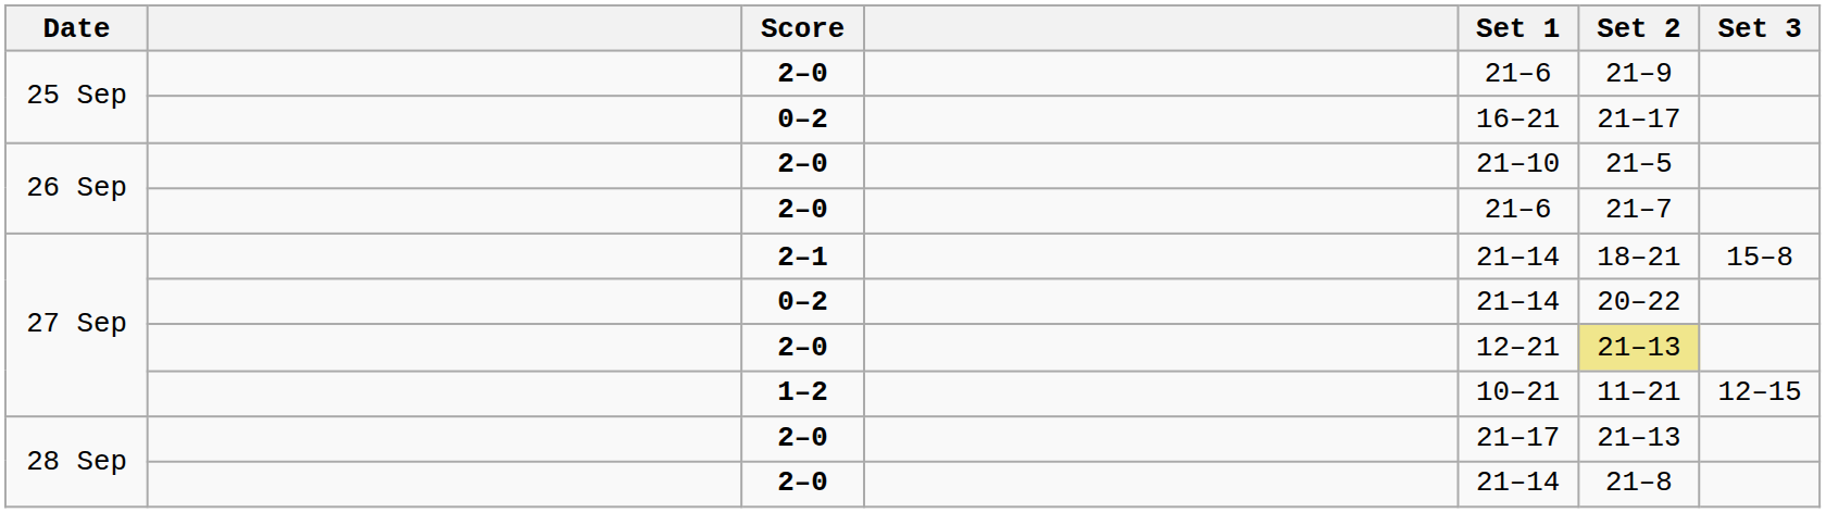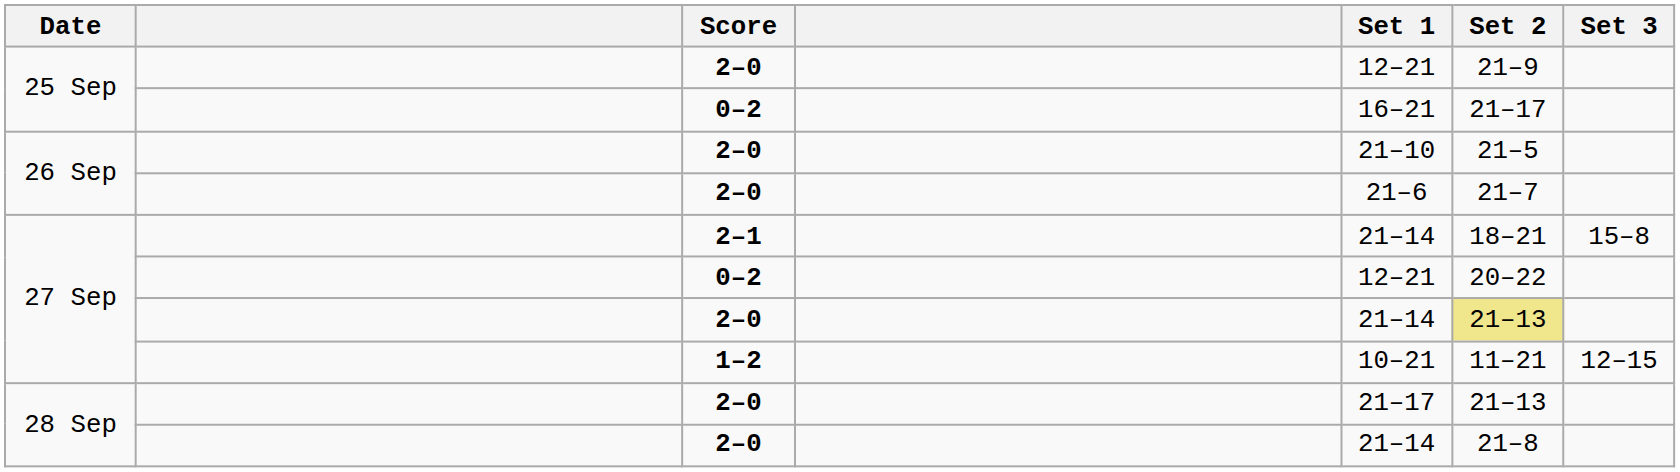 <table class="wikitable" style="text-align: center;">
 <tr>
 <th width="60">Date</th>
 <th align="right" width="270"></th>
 <th width="50">Score</th>
 <th align="left" width="270"></th>
 <th width="50">Set 1</th>
 <th width="50">Set 2</th>
 <th width="50">Set 3</th>
 </tr>
 <tr>
 <td rowspan=2>25 Sep</td>
 <td align=left><strong></strong></td>
 <td align=center><strong>2–0</strong></td>
 <td align=left></td>
-<td>21–6</td>
+<td>12–21</td>
 <td>21–9</td>
 <td></td>
 </tr>
 <tr>
 <td align=left></td>
 <td align=center><strong>0–2</strong></td>
 <td align=left><strong></strong></td>
 <td>16–21</td>
 <td>21–17</td>
 <td></td>
 </tr>
 <tr>
 <td rowspan=2>26 Sep</td>
 <td align=left><strong></strong></td>
 <td align=center><strong>2–0</strong></td>
 <td align=left></td>
 <td>21–10</td>
 <td>21–5</td>
 <td></td>
 </tr>
 <tr>
 <td align=left><strong></strong></td>
 <td align=center><strong>2–0</strong></td>
 <td align=left></td>
 <td>21–6</td>
 <td>21–7</td>
 <td></td>
 </tr>
 <tr>
 <td rowspan=4>27 Sep</td>
 <td align=left><strong></strong></td>
 <td align=center><strong>2–1</strong></td>
 <td align=left></td>
 <td>21–14</td>
 <td>18–21</td>
 <td>15–8</td>
 </tr>
 <tr>
 <td align=left></td>
 <td align=center><strong>0–2</strong></td>
 <td align=left><strong></strong></td>
-<td>21–14</td>
+<td>12–21</td>
 <td>20–22</td>
 <td></td>
 </tr>
 <tr>
 <td align=left><strong></strong></td>
 <td align=center><strong>2–0</strong></td>
 <td align=left></td>
-<td>12–21</td>
+<td>21–14</td>
 <td style="background: khaki;">21–13</td>
 <td></td>
 </tr>
 <tr>
 <td align=left></td>
 <td align=center><strong>1–2</strong></td>
 <td align=left><strong></strong></td>
 <td>10–21</td>
 <td>11–21</td>
 <td>12–15</td>
 </tr>
 <tr>
 <td rowspan=2>28 Sep</td>
 <td align=left><strong></strong></td>
 <td align=center><strong>2–0</strong></td>
 <td align=left></td>
 <td>21–17</td>
 <td>21–13</td>
 <td></td>
 </tr>
 <tr>
 <td align=left><strong></strong></td>
 <td align=center><strong>2–0</strong></td>
 <td align=left></td>
 <td>21–14</td>
 <td>21–8</td>
 <td></td>
 </tr>
 </table>
